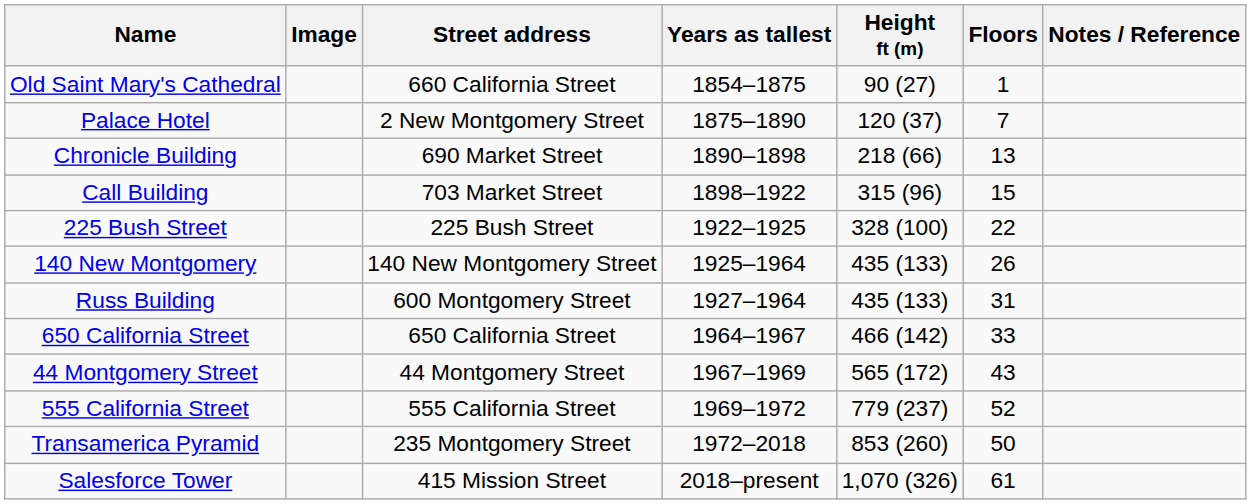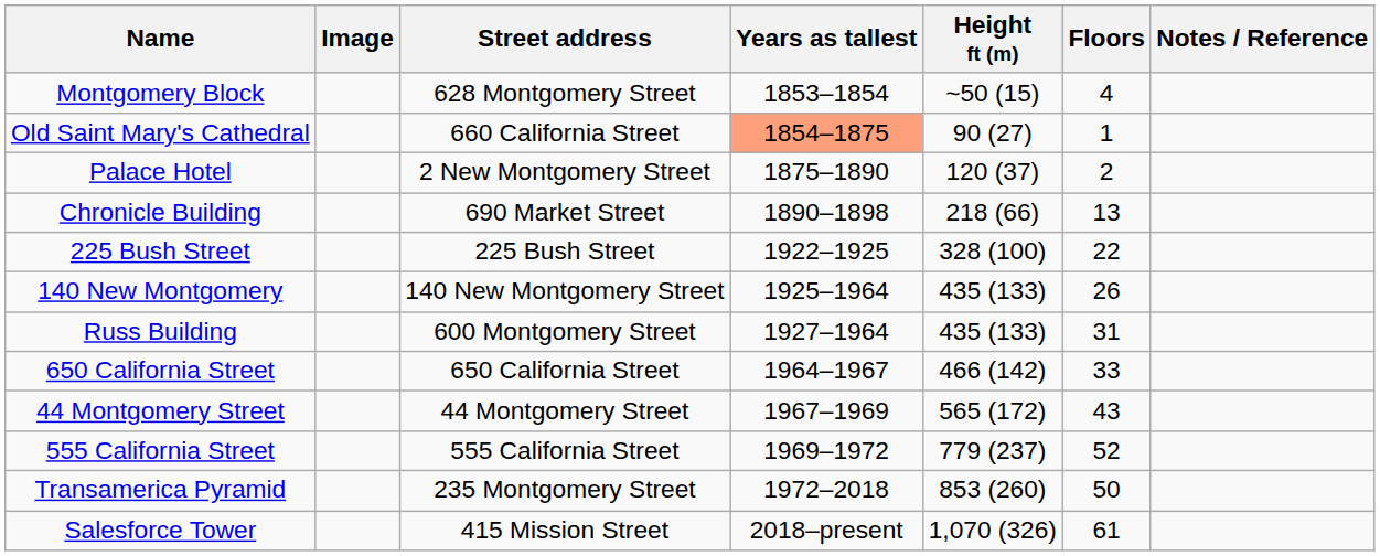 <table class="wikitable sortable">
 <tr>
 <th>Name</th>
 <th>Image</th>
 <th>Street address</th>
 <th>Years as tallest</th>
 <th>Height<br><small>ft (m)</small></th>
 <th>Floors</th>
 <th class="unsortable">Notes / Reference</th>
 </tr>
 <tr>
+<td align = "center"><a href='#'>Montgomery Block</a></td>
+<td></td>
+<td align = "center">628 Montgomery Street</td>
+<td align = "center">1853–1854</td>
+<td align = "center">~50 (15)</td>
+<td align = "center">4</td>
+<td></td>
+</tr>
+<tr>
 <td align = "center"><a href='#'>Old Saint Mary's Cathedral</a></td>
 <td></td>
 <td align = "center">660 California Street</td>
-<td align = "center">1854–1875</td>
+<td align = "center" style="background: lightsalmon;">1854–1875</td>
 <td align = "center">90 (27)</td>
 <td align = "center">1</td>
 <td></td>
 </tr>
 <tr>
 <td align = "center"><a href='#'>Palace Hotel</a></td>
 <td></td>
 <td align = "center">2 New Montgomery Street</td>
 <td align = "center">1875–1890</td>
 <td align = "center">120 (37)</td>
-<td align = "center">7</td>
+<td align = "center">2</td>
 <td></td>
 </tr>
 <tr>
 <td align = "center"><a href='#'>Chronicle Building</a></td>
 <td></td>
 <td align = "center">690 Market Street</td>
 <td align = "center">1890–1898</td>
 <td align = "center">218 (66)</td>
 <td align = "center">13</td>
-<td></td>
-</tr>
-<tr>
-<td align = "center"><a href='#'>Call Building</a></td>
-<td></td>
-<td align = "center">703 Market Street</td>
-<td align = "center">1898–1922</td>
-<td align = "center">315 (96)</td>
-<td align = "center">15</td>
 <td></td>
 </tr>
 <tr>
 <td align = "center"><a href='#'>225 Bush Street</a></td>
 <td></td>
 <td align = "center">225 Bush Street</td>
 <td align = "center">1922–1925</td>
 <td align = "center">328 (100)</td>
 <td align = "center">22</td>
 <td></td>
 </tr>
 <tr>
 <td align = "center"><a href='#'>140 New Montgomery</a></td>
 <td></td>
 <td align = "center">140 New Montgomery Street</td>
 <td align = "center">1925–1964</td>
 <td align = "center">435 (133)</td>
 <td align = "center">26</td>
 <td></td>
 </tr>
 <tr>
 <td align = "center"><a href='#'>Russ Building</a></td>
 <td></td>
 <td align = "center">600 Montgomery Street</td>
 <td align = "center">1927–1964</td>
 <td align = "center">435 (133)</td>
 <td align = "center">31</td>
 <td></td>
 </tr>
 <tr>
 <td align = "center"><a href='#'>650 California Street</a></td>
 <td></td>
 <td align = "center">650 California Street</td>
 <td align = "center">1964–1967</td>
 <td align = "center">466 (142)</td>
 <td align = "center">33</td>
 <td></td>
 </tr>
 <tr>
 <td align = "center"><a href='#'>44 Montgomery Street</a></td>
 <td></td>
 <td align = "center">44 Montgomery Street</td>
 <td align = "center">1967–1969</td>
 <td align = "center">565 (172)</td>
 <td align = "center">43</td>
 <td></td>
 </tr>
 <tr>
 <td align = "center"><a href='#'>555 California Street</a></td>
 <td></td>
 <td align = "center">555 California Street</td>
 <td align = "center">1969–1972</td>
 <td align = "center">779 (237)</td>
 <td align = "center">52</td>
 <td></td>
 </tr>
 <tr>
 <td align = "center"><a href='#'>Transamerica Pyramid</a></td>
 <td></td>
 <td align = "center">235 Montgomery Street</td>
 <td align = "center">1972–2018</td>
 <td align = "center">853 (260)</td>
 <td align = "center">50</td>
 <td></td>
 </tr>
 <tr>
 <td align = "center"><a href='#'>Salesforce Tower</a></td>
 <td></td>
 <td align = "center">415 Mission Street</td>
 <td align = "center">2018–present</td>
 <td align = "center">1,070 (326)</td>
 <td align = "center">61</td>
 <td></td>
 </tr>
 </table>
